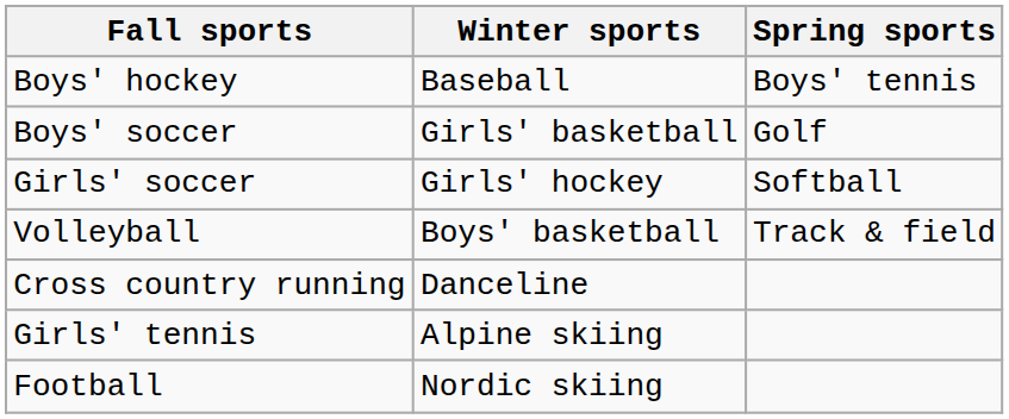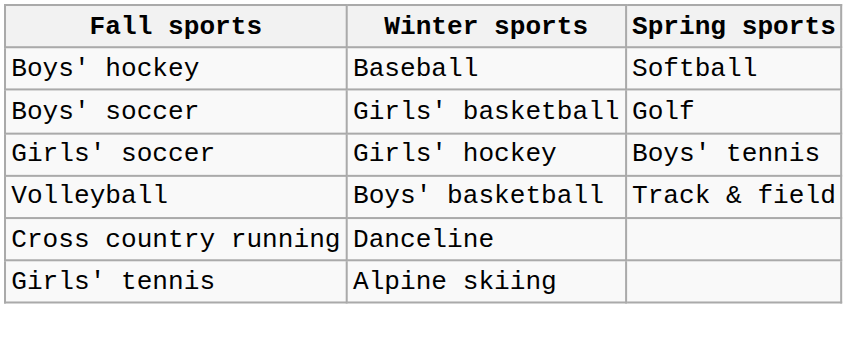 <table class="wikitable">
 <tr>
 <th>Fall sports</th>
 <th>Winter sports</th>
 <th>Spring sports</th>
 </tr>
 <tr>
 <td>Boys' hockey</td>
 <td>Baseball</td>
-<td>Boys' tennis</td>
+<td>Softball</td>
 </tr>
 <tr>
 <td>Boys' soccer</td>
 <td>Girls' basketball</td>
 <td>Golf</td>
 </tr>
 <tr>
 <td>Girls' soccer</td>
 <td>Girls' hockey</td>
-<td>Softball</td>
+<td>Boys' tennis</td>
 </tr>
 <tr>
 <td>Volleyball</td>
 <td>Boys' basketball</td>
 <td>Track & field</td>
 </tr>
 <tr>
 <td>Cross country running</td>
 <td>Danceline</td>
 <td></td>
 </tr>
 <tr>
 <td>Girls' tennis</td>
 <td>Alpine skiing</td>
 <td></td>
 </tr>
-<tr>
-<td>Football</td>
-<td>Nordic skiing</td>
-<td></td>
-</tr>
 </table>
